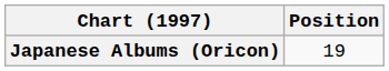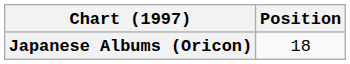 <table class="wikitable plainrowheaders" style="text-align:center">
 <tr>
 <th scope="col">Chart (1997)</th>
 <th scope="col">Position</th>
 </tr>
 <tr>
 <th scope="row">Japanese Albums (Oricon)</th>
-<td>19</td>
+<td>18</td>
 </tr>
 </table>
